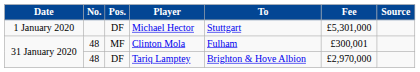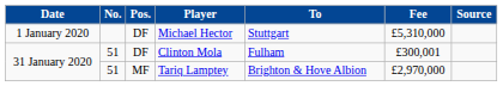 <table class="wikitable sortable" style="text-align:center;width:75%;">
 <tr>
 <th style=background-color:#034694;color:#FFFFFF>Date</th>
 <th style=background-color:#034694;color:#FFFFFF>No.</th>
 <th style=background-color:#034694;color:#FFFFFF>Pos.</th>
 <th style=background-color:#034694;color:#FFFFFF>Player</th>
 <th style=background-color:#034694;color:#FFFFFF>To</th>
 <th style=background-color:#034694;color:#FFFFFF data-sort-type="currency">Fee</th>
 <th style=background-color:#034694;color:#FFFFFF>Source</th>
 </tr>
 <tr>
 <td>1 January 2020</td>
 <td></td>
 <td>DF</td>
 <td align=left> <a href='#'>Michael Hector</a></td>
 <td align=left> <a href='#'>Stuttgart</a></td>
-<td>£5,301,000</td>
+<td>£5,310,000</td>
 <td></td>
 </tr>
 <tr>
 <td rowspan=2>31 January 2020</td>
-<td>48</td>
-<td>MF</td>
+<td>51</td>
+<td>DF</td>
 <td align=left> <a href='#'>Clinton Mola</a></td>
 <td align=left> <a href='#'>Fulham</a></td>
 <td>£300,001</td>
 <td></td>
 </tr>
 <tr>
-<td>48</td>
-<td>DF</td>
+<td>51</td>
+<td>MF</td>
 <td align=left> <a href='#'>Tariq Lamptey</a></td>
 <td align=left> <a href='#'>Brighton & Hove Albion</a></td>
 <td>£2,970,000</td>
 <td></td>
 </tr>
 </table>
